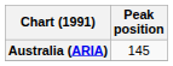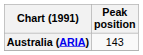 <table class="wikitable sortable plainrowheaders" style="text-align:center">
 <tr>
 <th scope="col">Chart (1991)</th>
 <th scope="col">Peak<br>position</th>
 </tr>
 <tr>
 <th scope="row">Australia (<a href='#'>ARIA</a>)</th>
-<td>145</td>
+<td>143</td>
 </tr>
 <tr>
 </tr>
 </table>
